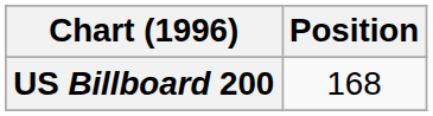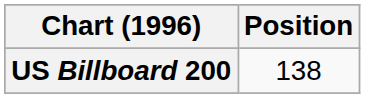 <table class="wikitable plainrowheaders" style="text-align:center">
 <tr>
 <th scope="col">Chart (1996)</th>
 <th scope="col">Position</th>
 </tr>
 <tr>
 <th scope="row">US <em>Billboard</em> 200</th>
-<td>168</td>
+<td>138</td>
 </tr>
 </table>
